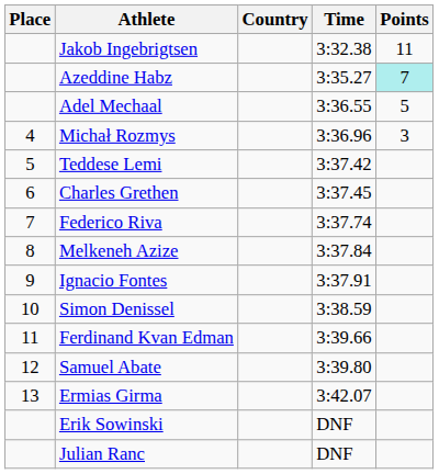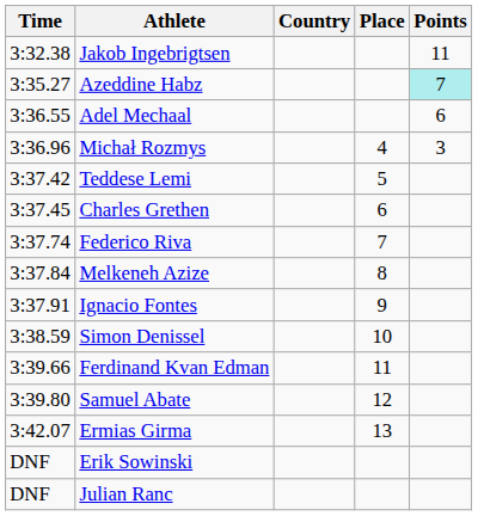 <table class="wikitable">
 <tr>
-<th>Place</th>
+<th>Time</th>
 <th>Athlete</th>
 <th>Country</th>
-<th>Time</th>
+<th>Place</th>
 <th>Points</th>
 </tr>
 <tr>
-<td align=center></td>
+<td>3:32.38</td>
 <td><a href='#'>Jakob Ingebrigtsen</a></td>
 <td></td>
-<td>3:32.38</td>
+<td align=center></td>
 <td align=center>11</td>
 </tr>
 <tr>
-<td align=center></td>
+<td>3:35.27</td>
 <td><a href='#'>Azeddine Habz</a></td>
 <td></td>
-<td>3:35.27</td>
+<td align=center></td>
 <td align=center style="background: paleturquoise;">7</td>
 </tr>
 <tr>
-<td align=center></td>
+<td>3:36.55</td>
 <td><a href='#'>Adel Mechaal</a></td>
 <td></td>
-<td>3:36.55</td>
-<td align=center>5</td>
+<td align=center></td>
+<td align=center>6</td>
 </tr>
 <tr>
-<td align=center>4</td>
+<td>3:36.96</td>
 <td><a href='#'>Michał Rozmys</a></td>
 <td></td>
-<td>3:36.96</td>
+<td align=center>4</td>
 <td align=center>3</td>
 </tr>
 <tr>
-<td align=center>5</td>
+<td>3:37.42</td>
 <td><a href='#'>Teddese Lemi</a></td>
 <td></td>
-<td>3:37.42</td>
+<td align=center>5</td>
 <td align=center></td>
 </tr>
 <tr>
-<td align=center>6</td>
+<td>3:37.45</td>
 <td><a href='#'>Charles Grethen</a></td>
 <td></td>
-<td>3:37.45</td>
+<td align=center>6</td>
 <td align=center></td>
 </tr>
 <tr>
-<td align=center>7</td>
+<td>3:37.74</td>
 <td><a href='#'>Federico Riva</a></td>
 <td></td>
-<td>3:37.74</td>
+<td align=center>7</td>
 <td align=center></td>
 </tr>
 <tr>
-<td align=center>8</td>
+<td>3:37.84</td>
 <td><a href='#'>Melkeneh Azize</a></td>
 <td></td>
-<td>3:37.84</td>
+<td align=center>8</td>
 <td align=center></td>
 </tr>
 <tr>
-<td align=center>9</td>
+<td>3:37.91</td>
 <td><a href='#'>Ignacio Fontes</a></td>
 <td></td>
-<td>3:37.91</td>
+<td align=center>9</td>
 <td align=center></td>
 </tr>
 <tr>
-<td align=center>10</td>
+<td>3:38.59</td>
 <td><a href='#'>Simon Denissel</a></td>
 <td></td>
-<td>3:38.59</td>
+<td align=center>10</td>
 <td align=center></td>
 </tr>
 <tr>
-<td align=center>11</td>
+<td>3:39.66</td>
 <td><a href='#'>Ferdinand Kvan Edman</a></td>
 <td></td>
-<td>3:39.66</td>
+<td align=center>11</td>
 <td align=center></td>
 </tr>
 <tr>
-<td align=center>12</td>
+<td>3:39.80</td>
 <td><a href='#'>Samuel Abate</a></td>
 <td></td>
-<td>3:39.80</td>
+<td align=center>12</td>
 <td align=center></td>
 </tr>
 <tr>
-<td align=center>13</td>
+<td>3:42.07</td>
 <td><a href='#'>Ermias Girma</a></td>
 <td></td>
-<td>3:42.07</td>
+<td align=center>13</td>
 <td align=center></td>
 </tr>
 <tr>
-<td align=center></td>
+<td>DNF</td>
 <td><a href='#'>Erik Sowinski</a></td>
 <td></td>
-<td>DNF</td>
+<td align=center></td>
 <td align=center></td>
 </tr>
 <tr>
-<td align=center></td>
+<td>DNF</td>
 <td><a href='#'>Julian Ranc</a></td>
 <td></td>
-<td>DNF</td>
+<td align=center></td>
 <td align=center></td>
 </tr>
 </table>
